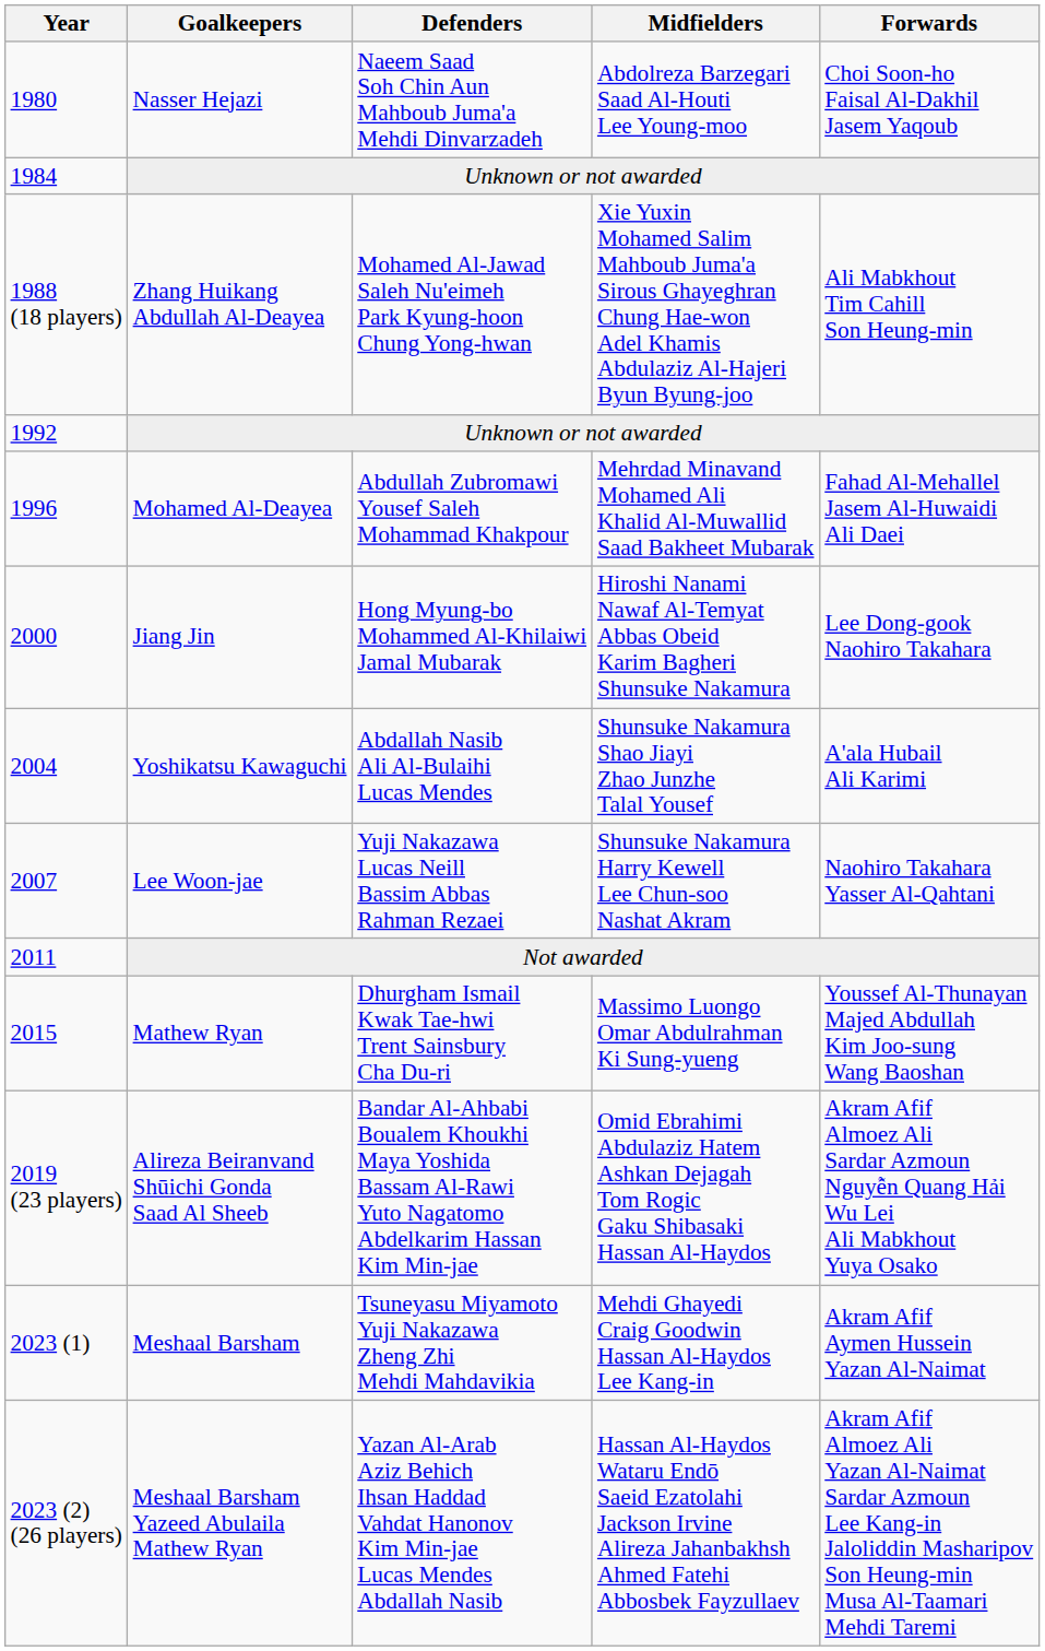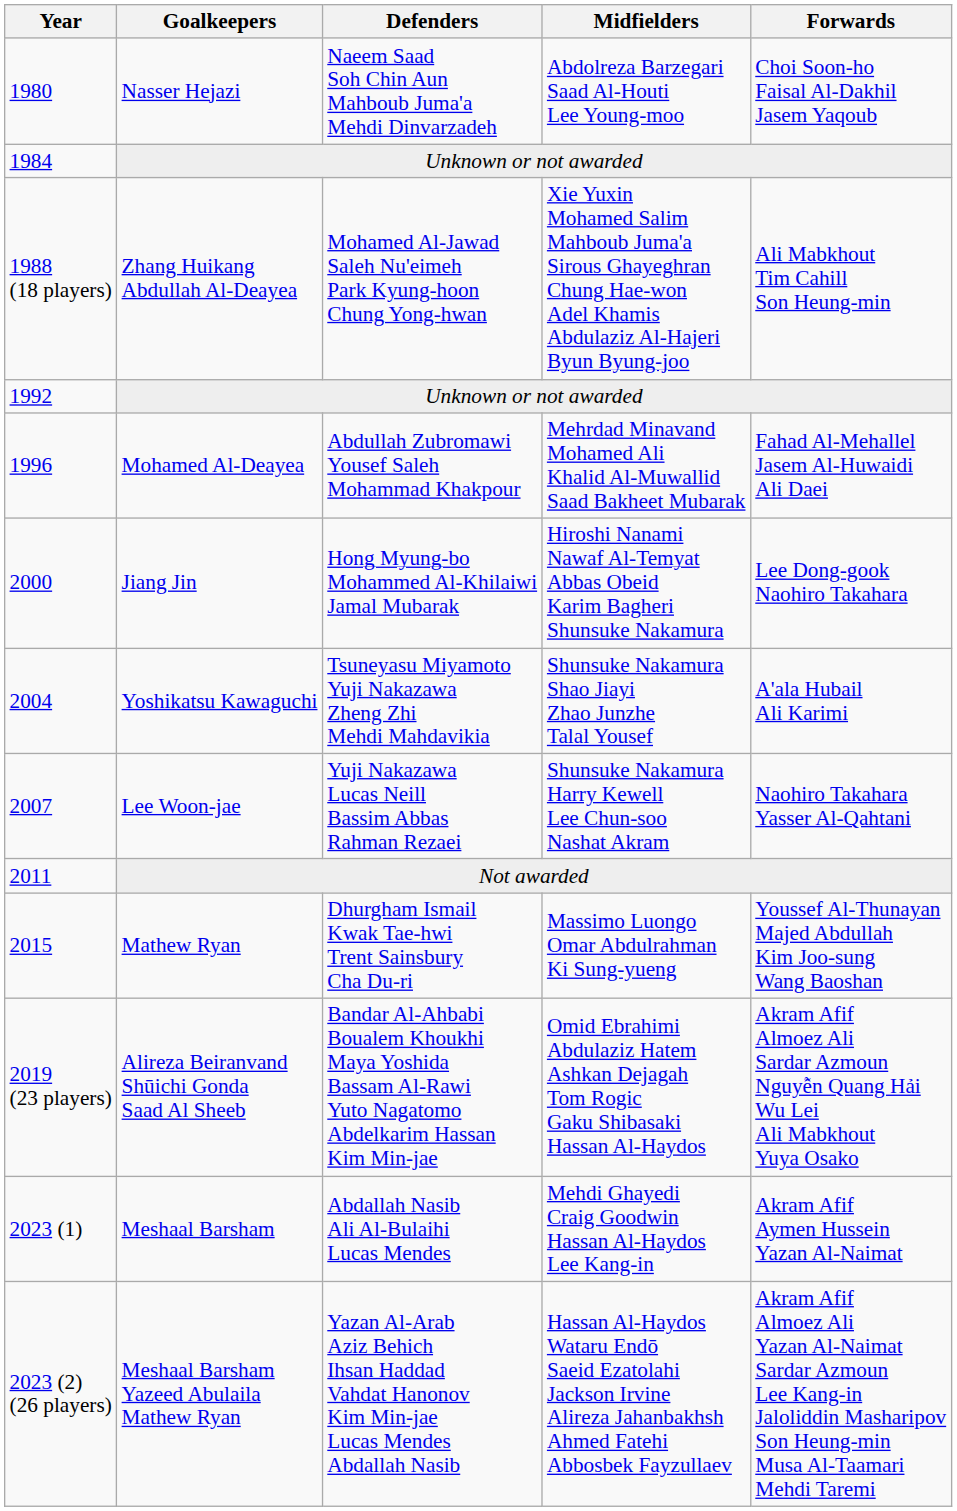 <table class="wikitable">
 <tr>
 <th>Year</th>
 <th>Goalkeepers</th>
 <th>Defenders</th>
 <th>Midfielders</th>
 <th>Forwards</th>
 </tr>
 <tr>
 <td><a href='#'>1980</a></td>
 <td> <a href='#'>Nasser Hejazi</a></td>
 <td> <a href='#'>Naeem Saad</a><br> <a href='#'>Soh Chin Aun</a><br> <a href='#'>Mahboub Juma'a</a><br> <a href='#'>Mehdi Dinvarzadeh</a></td>
 <td> <a href='#'>Abdolreza Barzegari</a><br> <a href='#'>Saad Al-Houti</a><br> <a href='#'>Lee Young-moo</a></td>
 <td> <a href='#'>Choi Soon-ho</a><br> <a href='#'>Faisal Al-Dakhil</a><br> <a href='#'>Jasem Yaqoub</a></td>
 </tr>
 <tr>
 <td><a href='#'>1984</a></td>
 <td colspan="4" align="center" bgcolor="#eeeeee"><em>Unknown or not awarded</em></td>
 </tr>
 <tr>
 <td><a href='#'>1988</a><br>(18 players)</td>
 <td> <a href='#'>Zhang Huikang</a><br> <a href='#'>Abdullah Al-Deayea</a></td>
 <td> <a href='#'>Mohamed Al-Jawad</a><br> <a href='#'>Saleh Nu'eimeh</a><br> <a href='#'>Park Kyung-hoon</a><br> <a href='#'>Chung Yong-hwan</a></td>
 <td> <a href='#'>Xie Yuxin</a><br> <a href='#'>Mohamed Salim</a><br> <a href='#'>Mahboub Juma'a</a><br> <a href='#'>Sirous Ghayeghran</a><br> <a href='#'>Chung Hae-won</a><br> <a href='#'>Adel Khamis</a><br> <a href='#'>Abdulaziz Al-Hajeri</a><br> <a href='#'>Byun Byung-joo</a></td>
 <td> <a href='#'>Ali Mabkhout</a><br> <a href='#'>Tim Cahill</a><br> <a href='#'>Son Heung-min</a></td>
 </tr>
 <tr>
 <td><a href='#'>1992</a></td>
 <td colspan="4" align="center" bgcolor="#eeeeee"><em>Unknown or not awarded</em></td>
 </tr>
 <tr>
 <td><a href='#'>1996</a></td>
 <td> <a href='#'>Mohamed Al-Deayea</a></td>
 <td> <a href='#'>Abdullah Zubromawi</a> <br> <a href='#'>Yousef Saleh</a> <br> <a href='#'>Mohammad Khakpour</a></td>
 <td> <a href='#'>Mehrdad Minavand</a> <br> <a href='#'>Mohamed Ali</a> <br> <a href='#'>Khalid Al-Muwallid</a> <br> <a href='#'>Saad Bakheet Mubarak</a></td>
 <td> <a href='#'>Fahad Al-Mehallel</a> <br> <a href='#'>Jasem Al-Huwaidi</a> <br> <a href='#'>Ali Daei</a></td>
 </tr>
 <tr>
 <td><a href='#'>2000</a></td>
 <td> <a href='#'>Jiang Jin</a></td>
 <td> <a href='#'>Hong Myung-bo</a> <br> <a href='#'>Mohammed Al-Khilaiwi</a> <br> <a href='#'>Jamal Mubarak</a></td>
 <td> <a href='#'>Hiroshi Nanami</a> <br> <a href='#'>Nawaf Al-Temyat</a> <br> <a href='#'>Abbas Obeid</a> <br> <a href='#'>Karim Bagheri</a> <br> <a href='#'>Shunsuke Nakamura</a></td>
 <td> <a href='#'>Lee Dong-gook</a> <br> <a href='#'>Naohiro Takahara</a></td>
 </tr>
 <tr>
 <td><a href='#'>2004</a></td>
 <td> <a href='#'>Yoshikatsu Kawaguchi</a></td>
-<td> <a href='#'>Abdallah Nasib</a><br> <a href='#'>Ali Al-Bulaihi</a><br> <a href='#'>Lucas Mendes</a></td>
+<td> <a href='#'>Tsuneyasu Miyamoto</a> <br> <a href='#'>Yuji Nakazawa</a> <br> <a href='#'>Zheng Zhi</a> <br> <a href='#'>Mehdi Mahdavikia</a></td>
 <td> <a href='#'>Shunsuke Nakamura</a> <br> <a href='#'>Shao Jiayi</a> <br> <a href='#'>Zhao Junzhe</a> <br> <a href='#'>Talal Yousef</a></td>
 <td> <a href='#'>A'ala Hubail</a> <br> <a href='#'>Ali Karimi</a> <br></td>
 </tr>
 <tr>
 <td><a href='#'>2007</a></td>
 <td> <a href='#'>Lee Woon-jae</a></td>
 <td> <a href='#'>Yuji Nakazawa</a><br> <a href='#'>Lucas Neill</a><br> <a href='#'>Bassim Abbas</a><br> <a href='#'>Rahman Rezaei</a></td>
 <td> <a href='#'>Shunsuke Nakamura</a><br> <a href='#'>Harry Kewell</a><br> <a href='#'>Lee Chun-soo</a><br> <a href='#'>Nashat Akram</a></td>
 <td> <a href='#'>Naohiro Takahara</a><br> <a href='#'>Yasser Al-Qahtani</a></td>
 </tr>
 <tr>
 <td><a href='#'>2011</a></td>
 <td colspan="4" align="center" bgcolor="#eeeeee"><em>Not awarded</em></td>
 </tr>
 <tr>
 <td><a href='#'>2015</a></td>
 <td> <a href='#'>Mathew Ryan</a></td>
 <td> <a href='#'>Dhurgham Ismail</a><br> <a href='#'>Kwak Tae-hwi</a><br> <a href='#'>Trent Sainsbury</a><br> <a href='#'>Cha Du-ri</a></td>
 <td> <a href='#'>Massimo Luongo</a><br> <a href='#'>Omar Abdulrahman</a><br> <a href='#'>Ki Sung-yueng</a></td>
 <td> <a href='#'>Youssef Al-Thunayan</a><br> <a href='#'>Majed Abdullah</a><br> <a href='#'>Kim Joo-sung</a><br> <a href='#'>Wang Baoshan</a></td>
 </tr>
 <tr>
 <td><a href='#'>2019</a><br>(23 players)</td>
 <td> <a href='#'>Alireza Beiranvand</a><br> <a href='#'>Shūichi Gonda</a><br> <a href='#'>Saad Al Sheeb</a></td>
 <td> <a href='#'>Bandar Al-Ahbabi</a><br> <a href='#'>Boualem Khoukhi</a><br> <a href='#'>Maya Yoshida</a><br> <a href='#'>Bassam Al-Rawi</a><br> <a href='#'>Yuto Nagatomo</a><br> <a href='#'>Abdelkarim Hassan</a><br> <a href='#'>Kim Min-jae</a></td>
 <td> <a href='#'>Omid Ebrahimi</a><br> <a href='#'>Abdulaziz Hatem</a><br> <a href='#'>Ashkan Dejagah</a><br> <a href='#'>Tom Rogic</a><br> <a href='#'>Gaku Shibasaki</a><br> <a href='#'>Hassan Al-Haydos</a></td>
 <td> <a href='#'>Akram Afif</a><br> <a href='#'>Almoez Ali</a><br> <a href='#'>Sardar Azmoun</a><br> <a href='#'>Nguyễn Quang Hải</a><br> <a href='#'>Wu Lei</a><br> <a href='#'>Ali Mabkhout</a><br> <a href='#'>Yuya Osako</a></td>
 </tr>
 <tr>
 <td><a href='#'>2023</a> (1)</td>
 <td> <a href='#'>Meshaal Barsham</a></td>
-<td> <a href='#'>Tsuneyasu Miyamoto</a> <br> <a href='#'>Yuji Nakazawa</a> <br> <a href='#'>Zheng Zhi</a> <br> <a href='#'>Mehdi Mahdavikia</a></td>
+<td> <a href='#'>Abdallah Nasib</a><br> <a href='#'>Ali Al-Bulaihi</a><br> <a href='#'>Lucas Mendes</a></td>
 <td> <a href='#'>Mehdi Ghayedi</a><br> <a href='#'>Craig Goodwin</a><br> <a href='#'>Hassan Al-Haydos</a><br> <a href='#'>Lee Kang-in</a></td>
 <td> <a href='#'>Akram Afif</a><br> <a href='#'>Aymen Hussein</a><br> <a href='#'>Yazan Al-Naimat</a></td>
 </tr>
 <tr>
 <td><a href='#'>2023</a> (2)<br>(26 players)</td>
 <td> <a href='#'>Meshaal Barsham</a><br> <a href='#'>Yazeed Abulaila</a><br> <a href='#'>Mathew Ryan</a></td>
 <td> <a href='#'>Yazan Al-Arab</a><br> <a href='#'>Aziz Behich</a><br> <a href='#'>Ihsan Haddad</a><br> <a href='#'>Vahdat Hanonov</a><br> <a href='#'>Kim Min-jae</a><br> <a href='#'>Lucas Mendes</a><br> <a href='#'>Abdallah Nasib</a></td>
 <td> <a href='#'>Hassan Al-Haydos</a><br> <a href='#'>Wataru Endō</a><br> <a href='#'>Saeid Ezatolahi</a><br> <a href='#'>Jackson Irvine</a><br> <a href='#'>Alireza Jahanbakhsh</a><br> <a href='#'>Ahmed Fatehi</a><br> <a href='#'>Abbosbek Fayzullaev</a></td>
 <td> <a href='#'>Akram Afif</a><br> <a href='#'>Almoez Ali</a><br> <a href='#'>Yazan Al-Naimat</a><br> <a href='#'>Sardar Azmoun</a><br> <a href='#'>Lee Kang-in</a><br> <a href='#'>Jaloliddin Masharipov</a><br> <a href='#'>Son Heung-min</a><br> <a href='#'>Musa Al-Taamari</a><br> <a href='#'>Mehdi Taremi</a></td>
 </tr>
 </table>
